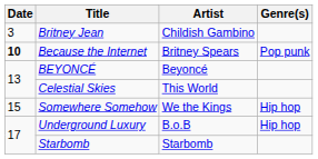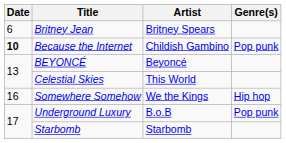 <table class="wikitable" style="text-align: left;">
 <tr>
 <th>Date</th>
 <th>Title</th>
 <th>Artist</th>
 <th>Genre(s)</th>
 </tr>
 <tr>
-<td>3</td>
+<td>6</td>
 <td><em><a href='#'>Britney Jean</a></em></td>
-<td><a href='#'>Childish Gambino</a></td>
+<td><a href='#'>Britney Spears</a></td>
 <td></td>
 </tr>
 <tr>
 <td><strong>10</strong></td>
 <td><em><a href='#'>Because the Internet</a></em></td>
-<td><a href='#'>Britney Spears</a></td>
+<td><a href='#'>Childish Gambino</a></td>
 <td><a href='#'>Pop punk</a></td>
 </tr>
 <tr>
 <td rowspan="2">13</td>
 <td><em><a href='#'>BEYONCÉ</a></em></td>
 <td><a href='#'>Beyoncé</a></td>
 <td></td>
 </tr>
 <tr>
 <td><em><a href='#'>Celestial Skies</a></em></td>
 <td><a href='#'>This World</a></td>
 <td></td>
 </tr>
 <tr>
-<td>15</td>
+<td>16</td>
 <td><em><a href='#'>Somewhere Somehow</a></em></td>
 <td><a href='#'>We the Kings</a></td>
 <td><a href='#'>Hip hop</a></td>
 </tr>
 <tr>
 <td rowspan="2">17</td>
 <td><em><a href='#'>Underground Luxury</a></em></td>
 <td><a href='#'>B.o.B</a></td>
-<td><a href='#'>Hip hop</a></td>
+<td><a href='#'>Pop punk</a></td>
 </tr>
 <tr>
 <td><em><a href='#'>Starbomb</a></em></td>
 <td><a href='#'>Starbomb</a></td>
 <td></td>
 </tr>
 </table>
